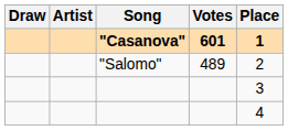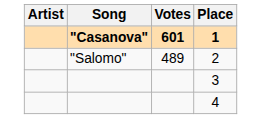 <table class="sortable wikitable" style="margin: 1em auto 1em auto; text-align:center">
 <tr bgcolor="#CCCCCC">
-<th>Draw</th>
 <th>Artist</th>
 <th>Song</th>
 <th>Votes</th>
 <th>Place</th>
 </tr>
 <tr style="font-weight:bold; background:navajowhite;">
 <td></td>
-<td></td>
 <td align="left">"Casanova"</td>
 <td>601</td>
 <td>1</td>
 </tr>
 <tr>
-<td></td>
 <td></td>
 <td align="left">"Salomo"</td>
 <td>489</td>
 <td>2</td>
 </tr>
 <tr>
 <td></td>
 <td></td>
 <td></td>
-<td></td>
 <td>3</td>
 </tr>
 <tr>
 <td></td>
 <td></td>
 <td></td>
-<td></td>
 <td>4</td>
 </tr>
 </table>
